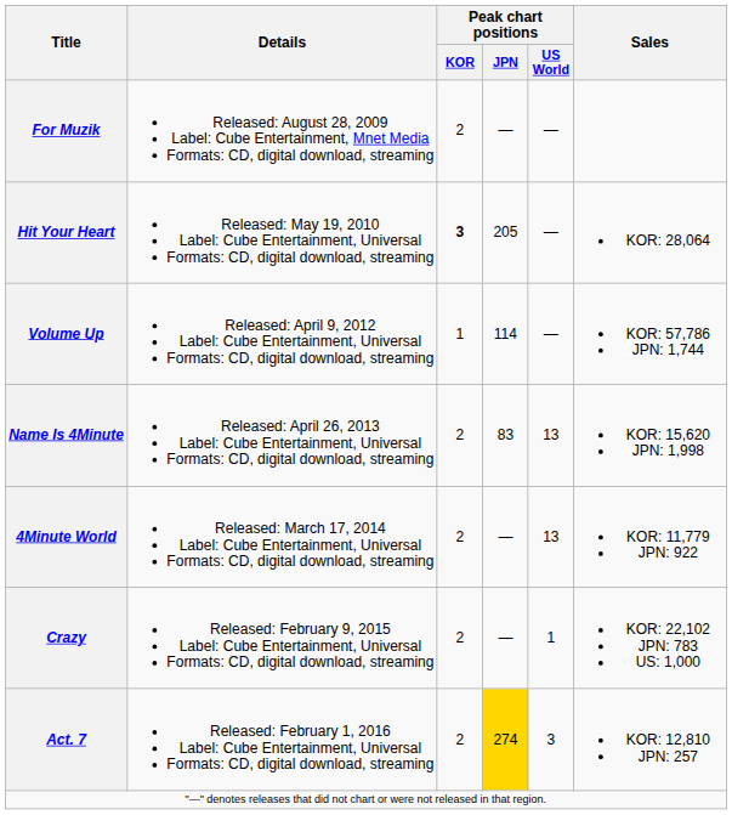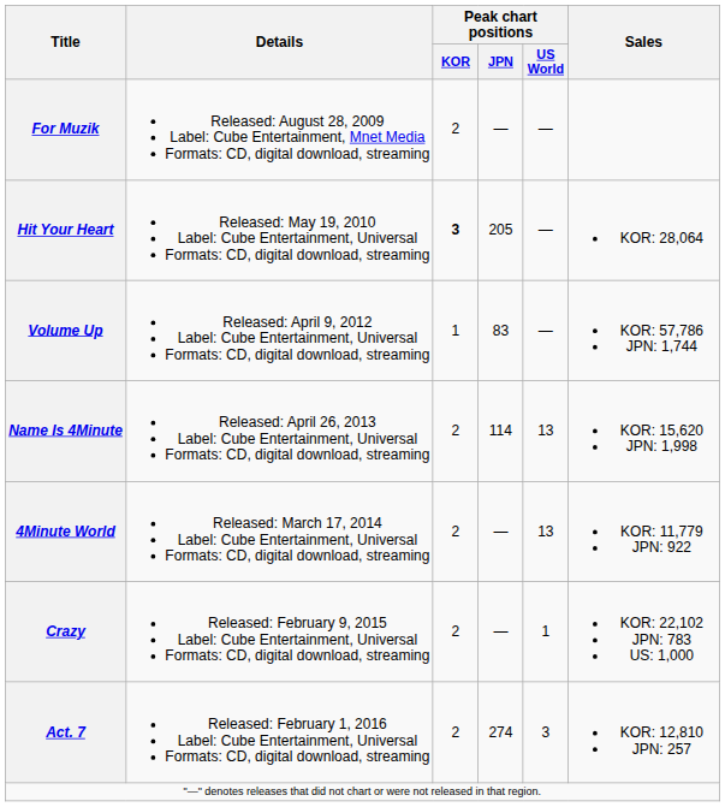 <table class="wikitable plainrowheaders" style="text-align:center;">
 <tr>
 <th scope="col" rowspan="2">Title</th>
 <th scope="col" rowspan="2">Details</th>
 <th scope="col" colspan="3">Peak chart positions</th>
 <th scope="col" rowspan="2" style="width:10em">Sales</th>
 </tr>
 <tr>
 <th scope="col" style="width:3em;font-size:90%;"><a href='#'>KOR</a><br></th>
 <th scope="col" style="width:3em;font-size:90%;"><a href='#'>JPN</a><br></th>
 <th scope="col" style="width:3em;font-size:90%;"><a href='#'>US<br>World</a><br></th>
 </tr>
 <tr>
 <th scope="row"><em><a href='#'>For Muzik</a></em></th>
 <td><br><ul><li>Released: August 28, 2009 </li><li>Label: Cube Entertainment, <a href='#'>Mnet Media</a></li><li>Formats: CD, digital download, streaming</li></ul></td>
 <td>2</td>
 <td>—</td>
 <td>—</td>
 <td></td>
 </tr>
 <tr>
 <th scope="row"><em><a href='#'>Hit Your Heart</a></em></th>
 <td><br><ul><li>Released: May 19, 2010 </li><li>Label: Cube Entertainment, Universal</li><li>Formats: CD, digital download, streaming</li></ul></td>
 <td><strong>3</strong></td>
 <td>205</td>
 <td>—</td>
 <td><br><ul><li>KOR: 28,064</li></ul></td>
 </tr>
 <tr>
 <th scope="row"><em><a href='#'>Volume Up</a></em></th>
 <td><br><ul><li>Released: April 9, 2012 </li><li>Label: Cube Entertainment, Universal</li><li>Formats: CD, digital download, streaming</li></ul></td>
 <td>1</td>
-<td>114</td>
+<td>83</td>
 <td>—</td>
 <td><br><ul><li>KOR: 57,786</li><li>JPN: 1,744</li></ul></td>
 </tr>
 <tr>
 <th scope="row"><em><a href='#'>Name Is 4Minute</a></em></th>
 <td><br><ul><li>Released: April 26, 2013 </li><li>Label: Cube Entertainment, Universal</li><li>Formats: CD, digital download, streaming</li></ul></td>
 <td>2</td>
-<td>83</td>
+<td>114</td>
 <td>13</td>
 <td><br><ul><li>KOR: 15,620</li><li>JPN: 1,998</li></ul></td>
 </tr>
 <tr>
 <th scope="row"><em><a href='#'>4Minute World</a></em></th>
 <td><br><ul><li>Released: March 17, 2014 </li><li>Label: Cube Entertainment, Universal</li><li>Formats: CD, digital download, streaming</li></ul></td>
 <td>2</td>
 <td>—</td>
 <td>13</td>
 <td><br><ul><li>KOR: 11,779</li><li>JPN: 922</li></ul></td>
 </tr>
 <tr>
 <th scope="row"><em><a href='#'>Crazy</a></em></th>
 <td><br><ul><li>Released: February 9, 2015 </li><li>Label: Cube Entertainment, Universal</li><li>Formats: CD, digital download, streaming</li></ul></td>
 <td>2</td>
 <td>—</td>
 <td>1</td>
 <td><br><ul><li>KOR: 22,102</li><li>JPN: 783</li><li>US: 1,000</li></ul></td>
 </tr>
 <tr>
 <th scope="row"><em><a href='#'>Act. 7</a></em></th>
 <td><br><ul><li>Released: February 1, 2016 </li><li>Label: Cube Entertainment, Universal</li><li>Formats: CD, digital download, streaming</li></ul></td>
 <td>2</td>
-<td style="background: gold;">274</td>
+<td>274</td>
 <td>3</td>
 <td><br><ul><li>KOR: 12,810</li><li>JPN: 257</li></ul></td>
 </tr>
 <tr>
 <td colspan="7" style="font-size:9pt;">"—" denotes releases that did not chart or were not released in that region.</td>
 </tr>
 </table>
